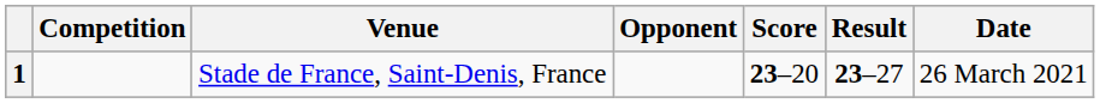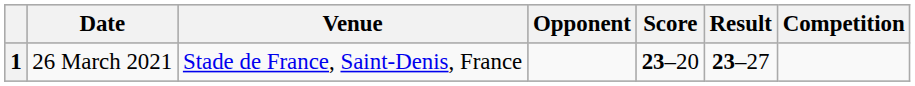 <table class="wikitable plainrowheaders" style="font-size:90%;">
 <tr>
 <th scope=col></th>
-<th scope=col>Competition</th>
+<th scope=col data-sort-type=date>Date</th>
 <th scope=col>Venue</th>
 <th scope=col>Opponent</th>
 <th scope=col>Score</th>
 <th scope=col>Result</th>
-<th scope=col data-sort-type=date>Date</th>
+<th scope=col>Competition</th>
 </tr>
 <tr>
 <th scope=row>1</th>
-<td></td>
+<td>26 March 2021</td>
 <td><a href='#'>Stade de France</a>, <a href='#'>Saint-Denis</a>, France</td>
 <td></td>
 <td align=center><strong>23</strong>–20</td>
 <td align=center><strong>23</strong>–27</td>
-<td>26 March 2021</td>
+<td></td>
 </tr>
 </table>
